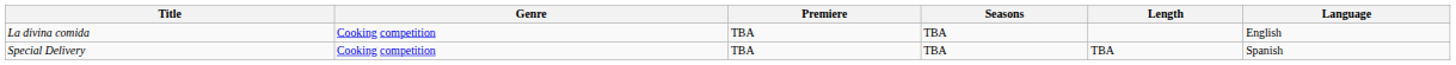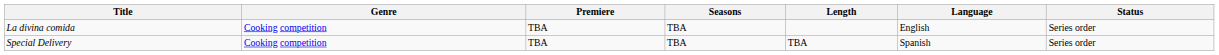 <table class="wikitable sortable" style="width:100%;">
 <tr>
 <th>Title</th>
 <th>Genre</th>
 <th>Premiere</th>
 <th>Seasons</th>
 <th>Length</th>
 <th>Language</th>
+<th>Status</th>
 </tr>
 <tr>
 <td><em>La divina comida</em></td>
 <td><a href='#'>Cooking</a> <a href='#'>competition</a></td>
 <td>TBA</td>
 <td>TBA</td>
 <td></td>
 <td>English</td>
+<td>Series order</td>
 </tr>
 <tr>
 <td><em>Special Delivery</em></td>
 <td><a href='#'>Cooking</a> <a href='#'>competition</a></td>
 <td>TBA</td>
 <td>TBA</td>
 <td>TBA</td>
 <td>Spanish</td>
+<td>Series order</td>
 </tr>
 </table>
